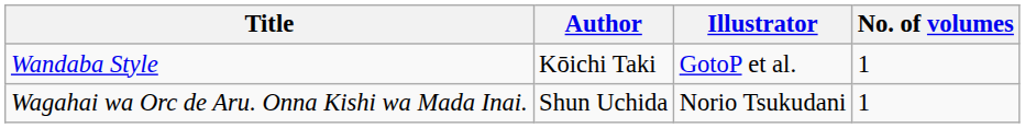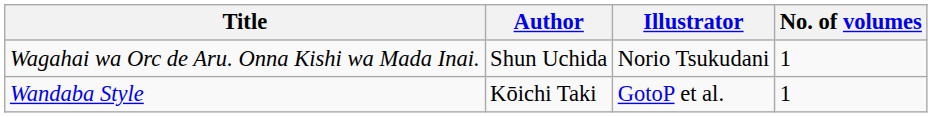 <table class="wikitable">
 <tr>
 <th scope="col">Title</th>
 <th scope="col"><a href='#'>Author</a></th>
 <th scope="col"><a href='#'>Illustrator</a></th>
 <th scope="col">No. of <a href='#'>volumes</a></th>
 </tr>
 <tr>
+<td><em>Wagahai wa Orc de Aru. Onna Kishi wa Mada Inai.</em></td>
+<td>Shun Uchida</td>
+<td>Norio Tsukudani</td>
+<td>1</td>
+</tr>
+<tr>
 <td><em><a href='#'>Wandaba Style</a></em></td>
 <td>Kōichi Taki</td>
 <td><a href='#'>GotoP</a> et al.</td>
 <td>1</td>
 </tr>
-<tr>
-<td><em>Wagahai wa Orc de Aru. Onna Kishi wa Mada Inai.</em></td>
-<td>Shun Uchida</td>
-<td>Norio Tsukudani</td>
-<td>1</td>
-</tr>
 </table>
